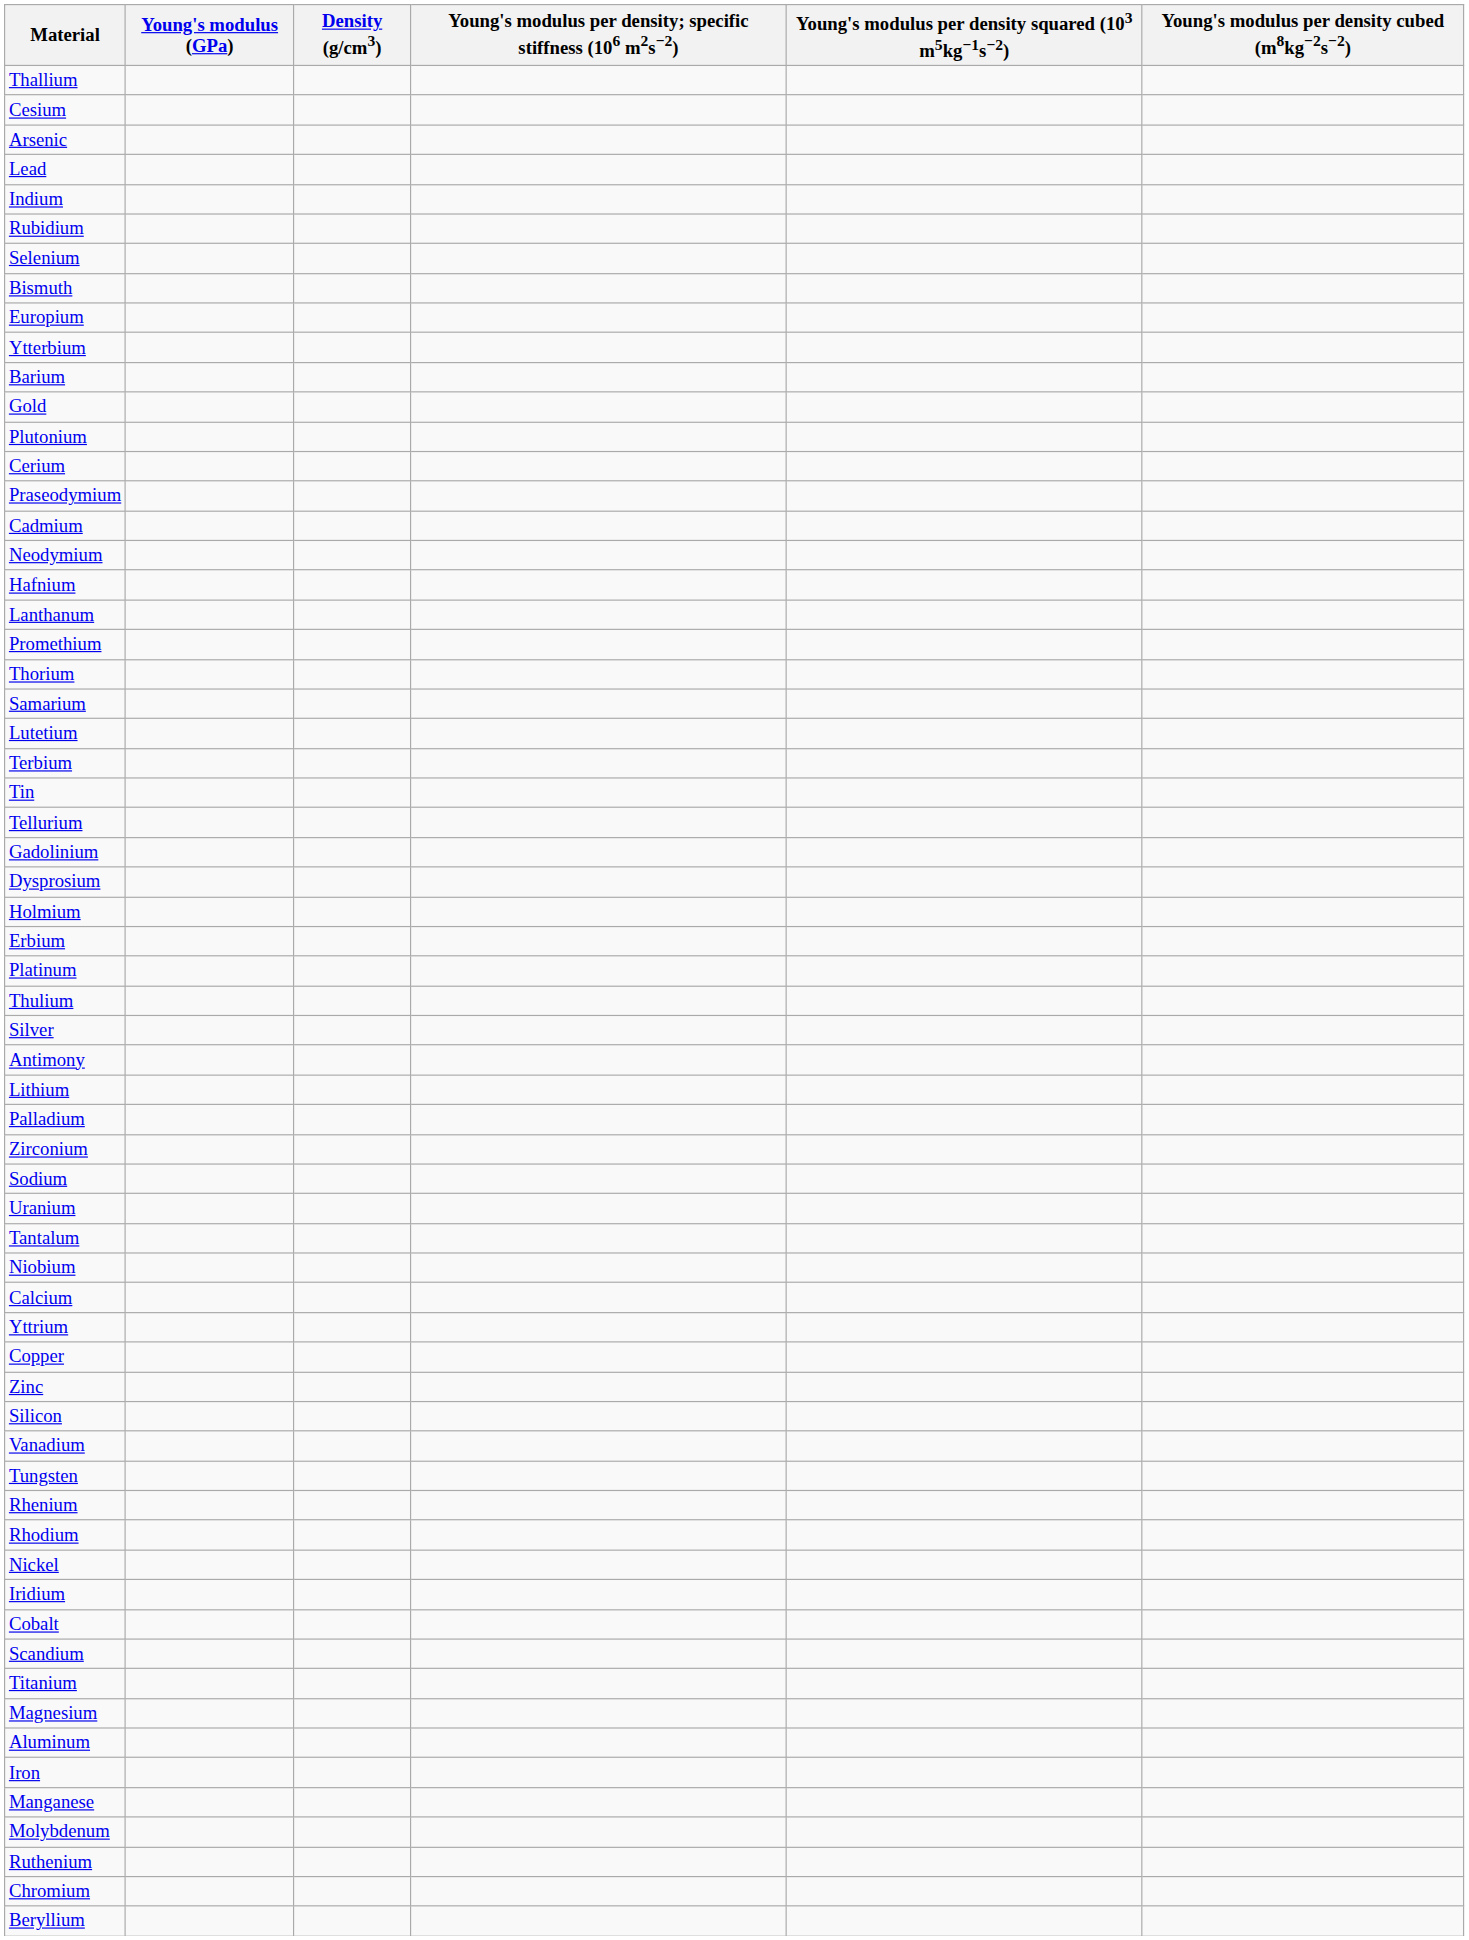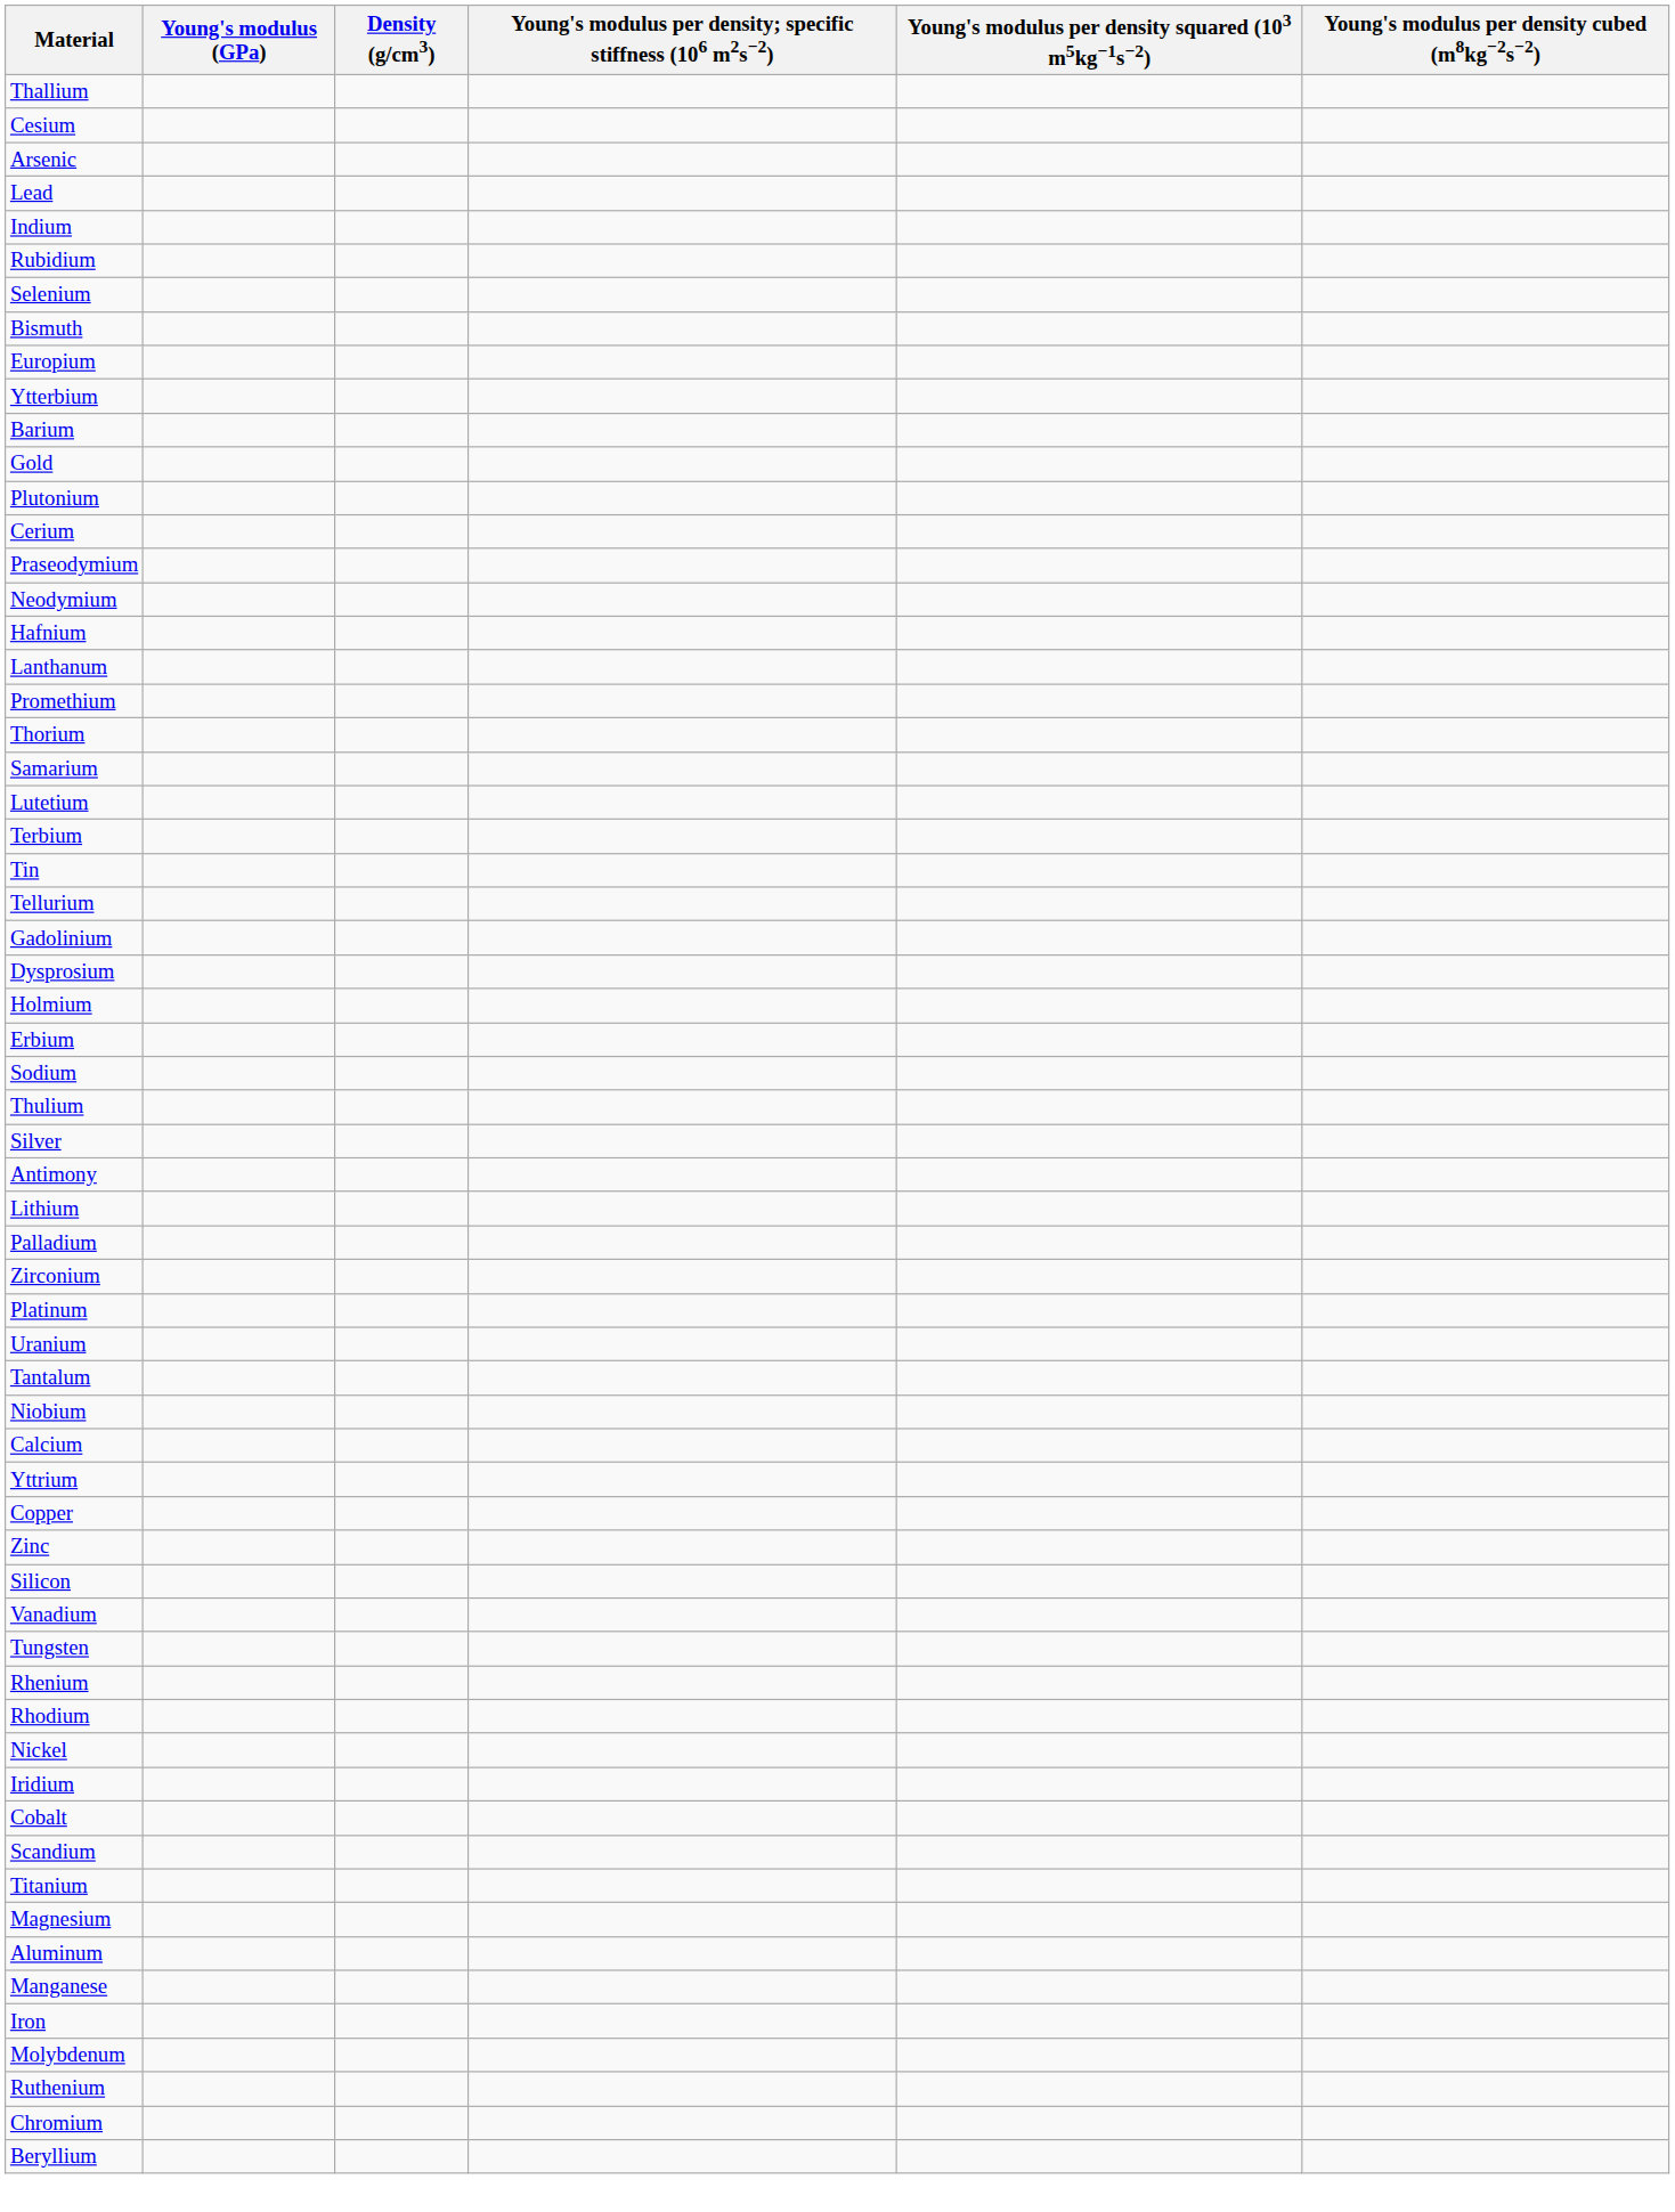 <table class="wikitable sortable" style="text-align:center;">
 <tr>
 <th>Material</th>
 <th><a href='#'>Young's modulus</a> (<a href='#'>GPa</a>)</th>
 <th><a href='#'>Density</a> (g/cm<sup>3</sup>)</th>
 <th>Young's modulus per density; specific stiffness (10<sup>6</sup> m<sup>2</sup>s<sup>−2</sup>)</th>
 <th>Young's modulus per density squared (10<sup>3</sup> m<sup>5</sup>kg<sup>−1</sup>s<sup>−2</sup>)</th>
 <th>Young's modulus per density cubed (m<sup>8</sup>kg<sup>−2</sup>s<sup>−2</sup>)</th>
 </tr>
 <tr>
 <td style="text-align:left;"><a href='#'>Thallium</a></td>
 <td></td>
 <td></td>
 <td></td>
 <td></td>
 <td></td>
 </tr>
 <tr>
 <td style="text-align:left;"><a href='#'>Cesium</a></td>
 <td></td>
 <td></td>
 <td></td>
 <td></td>
 <td></td>
 </tr>
 <tr>
 <td style="text-align:left;"><a href='#'>Arsenic</a></td>
 <td></td>
 <td></td>
 <td></td>
 <td></td>
 <td></td>
 </tr>
 <tr>
 <td style="text-align:left;"><a href='#'>Lead</a></td>
 <td></td>
 <td></td>
 <td></td>
 <td></td>
 <td></td>
 </tr>
 <tr>
 <td style="text-align:left;"><a href='#'>Indium</a></td>
 <td></td>
 <td></td>
 <td></td>
 <td></td>
 <td></td>
 </tr>
 <tr>
 <td style="text-align:left;"><a href='#'>Rubidium</a></td>
 <td></td>
 <td></td>
 <td></td>
 <td></td>
 <td></td>
 </tr>
 <tr>
 <td style="text-align:left;"><a href='#'>Selenium</a></td>
 <td></td>
 <td></td>
 <td></td>
 <td></td>
 <td></td>
 </tr>
 <tr>
 <td style="text-align:left;"><a href='#'>Bismuth</a></td>
 <td></td>
 <td></td>
 <td></td>
 <td></td>
 <td></td>
 </tr>
 <tr>
 <td style="text-align:left;"><a href='#'>Europium</a></td>
 <td></td>
 <td></td>
 <td></td>
 <td></td>
 <td></td>
 </tr>
 <tr>
 <td style="text-align:left;"><a href='#'>Ytterbium</a></td>
 <td></td>
 <td></td>
 <td></td>
 <td></td>
 <td></td>
 </tr>
 <tr>
 <td style="text-align:left;"><a href='#'>Barium</a></td>
 <td></td>
 <td></td>
 <td></td>
 <td></td>
 <td></td>
 </tr>
 <tr>
 <td style="text-align:left;"><a href='#'>Gold</a></td>
 <td></td>
 <td></td>
 <td></td>
 <td></td>
 <td></td>
 </tr>
 <tr>
 <td style="text-align:left;"><a href='#'>Plutonium</a></td>
 <td></td>
 <td></td>
 <td></td>
 <td></td>
 <td></td>
 </tr>
 <tr>
 <td style="text-align:left;"><a href='#'>Cerium</a></td>
 <td></td>
 <td></td>
 <td></td>
 <td></td>
 <td></td>
 </tr>
 <tr>
 <td style="text-align:left;"><a href='#'>Praseodymium</a></td>
 <td></td>
 <td></td>
 <td></td>
 <td></td>
 <td></td>
 </tr>
 <tr>
-<td style="text-align:left;"><a href='#'>Cadmium</a></td>
-<td></td>
-<td></td>
-<td></td>
-<td></td>
-<td></td>
-</tr>
-<tr>
 <td style="text-align:left;"><a href='#'>Neodymium</a></td>
 <td></td>
 <td></td>
 <td></td>
 <td></td>
 <td></td>
 </tr>
 <tr>
 <td style="text-align:left;"><a href='#'>Hafnium</a></td>
 <td></td>
 <td></td>
 <td></td>
 <td></td>
 <td></td>
 </tr>
 <tr>
 <td style="text-align:left;"><a href='#'>Lanthanum</a></td>
 <td></td>
 <td></td>
 <td></td>
 <td></td>
 <td></td>
 </tr>
 <tr>
 <td style="text-align:left;"><a href='#'>Promethium</a></td>
 <td></td>
 <td></td>
 <td></td>
 <td></td>
 <td></td>
 </tr>
 <tr>
 <td style="text-align:left;"><a href='#'>Thorium</a></td>
 <td></td>
 <td></td>
 <td></td>
 <td></td>
 <td></td>
 </tr>
 <tr>
 <td style="text-align:left;"><a href='#'>Samarium</a></td>
 <td></td>
 <td></td>
 <td></td>
 <td></td>
 <td></td>
 </tr>
 <tr>
 <td style="text-align:left;"><a href='#'>Lutetium</a></td>
 <td></td>
 <td></td>
 <td></td>
 <td></td>
 <td></td>
 </tr>
 <tr>
 <td style="text-align:left;"><a href='#'>Terbium</a></td>
 <td></td>
 <td></td>
 <td></td>
 <td></td>
 <td></td>
 </tr>
 <tr>
 <td style="text-align:left;"><a href='#'>Tin</a></td>
 <td></td>
 <td></td>
 <td></td>
 <td></td>
 <td></td>
 </tr>
 <tr>
 <td style="text-align:left;"><a href='#'>Tellurium</a></td>
 <td></td>
 <td></td>
 <td></td>
 <td></td>
 <td></td>
 </tr>
 <tr>
 <td style="text-align:left;"><a href='#'>Gadolinium</a></td>
 <td></td>
 <td></td>
 <td></td>
 <td></td>
 <td></td>
 </tr>
 <tr>
 <td style="text-align:left;"><a href='#'>Dysprosium</a></td>
 <td></td>
 <td></td>
 <td></td>
 <td></td>
 <td></td>
 </tr>
 <tr>
 <td style="text-align:left;"><a href='#'>Holmium</a></td>
 <td></td>
 <td></td>
 <td></td>
 <td></td>
 <td></td>
 </tr>
 <tr>
 <td style="text-align:left;"><a href='#'>Erbium</a></td>
 <td></td>
 <td></td>
 <td></td>
 <td></td>
 <td></td>
 </tr>
 <tr>
-<td style="text-align:left;"><a href='#'>Platinum</a></td>
+<td style="text-align:left;"><a href='#'>Sodium</a></td>
 <td></td>
 <td></td>
 <td></td>
 <td></td>
 <td></td>
 </tr>
 <tr>
 <td style="text-align:left;"><a href='#'>Thulium</a></td>
 <td></td>
 <td></td>
 <td></td>
 <td></td>
 <td></td>
 </tr>
 <tr>
 <td style="text-align:left;"><a href='#'>Silver</a></td>
 <td></td>
 <td></td>
 <td></td>
 <td></td>
 <td></td>
 </tr>
 <tr>
 <td style="text-align:left;"><a href='#'>Antimony</a></td>
 <td></td>
 <td></td>
 <td></td>
 <td></td>
 <td></td>
 </tr>
 <tr>
 <td style="text-align:left;"><a href='#'>Lithium</a></td>
 <td></td>
 <td></td>
 <td></td>
 <td></td>
 <td></td>
 </tr>
 <tr>
 <td style="text-align:left;"><a href='#'>Palladium</a></td>
 <td></td>
 <td></td>
 <td></td>
 <td></td>
 <td></td>
 </tr>
 <tr>
 <td style="text-align:left;"><a href='#'>Zirconium</a></td>
 <td></td>
 <td></td>
 <td></td>
 <td></td>
 <td></td>
 </tr>
 <tr>
-<td style="text-align:left;"><a href='#'>Sodium</a></td>
+<td style="text-align:left;"><a href='#'>Platinum</a></td>
 <td></td>
 <td></td>
 <td></td>
 <td></td>
 <td></td>
 </tr>
 <tr>
 <td style="text-align:left;"><a href='#'>Uranium</a></td>
 <td></td>
 <td></td>
 <td></td>
 <td></td>
 <td></td>
 </tr>
 <tr>
 <td style="text-align:left;"><a href='#'>Tantalum</a></td>
 <td></td>
 <td></td>
 <td></td>
 <td></td>
 <td></td>
 </tr>
 <tr>
 <td style="text-align:left;"><a href='#'>Niobium</a></td>
 <td></td>
 <td></td>
 <td></td>
 <td></td>
 <td></td>
 </tr>
 <tr>
 <td style="text-align:left;"><a href='#'>Calcium</a></td>
 <td></td>
 <td></td>
 <td></td>
 <td></td>
 <td></td>
 </tr>
 <tr>
 <td style="text-align:left;"><a href='#'>Yttrium</a></td>
 <td></td>
 <td></td>
 <td></td>
 <td></td>
 <td></td>
 </tr>
 <tr>
 <td style="text-align:left;"><a href='#'>Copper</a></td>
 <td></td>
 <td></td>
 <td></td>
 <td></td>
 <td></td>
 </tr>
 <tr>
 <td style="text-align:left;"><a href='#'>Zinc</a></td>
 <td></td>
 <td></td>
 <td></td>
 <td></td>
 <td></td>
 </tr>
 <tr>
 <td style="text-align:left;"><a href='#'>Silicon</a></td>
 <td></td>
 <td></td>
 <td></td>
 <td></td>
 <td></td>
 </tr>
 <tr>
 <td style="text-align:left;"><a href='#'>Vanadium</a></td>
 <td></td>
 <td></td>
 <td></td>
 <td></td>
 <td></td>
 </tr>
 <tr>
 <td style="text-align:left;"><a href='#'>Tungsten</a></td>
 <td></td>
 <td></td>
 <td></td>
 <td></td>
 <td></td>
 </tr>
 <tr>
 <td style="text-align:left;"><a href='#'>Rhenium</a></td>
 <td></td>
 <td></td>
 <td></td>
 <td></td>
 <td></td>
 </tr>
 <tr>
 <td style="text-align:left;"><a href='#'>Rhodium</a></td>
 <td></td>
 <td></td>
 <td></td>
 <td></td>
 <td></td>
 </tr>
 <tr>
 <td style="text-align:left;"><a href='#'>Nickel</a></td>
 <td></td>
 <td></td>
 <td></td>
 <td></td>
 <td></td>
 </tr>
 <tr>
 <td style="text-align:left;"><a href='#'>Iridium</a></td>
 <td></td>
 <td></td>
 <td></td>
 <td></td>
 <td></td>
 </tr>
 <tr>
 <td style="text-align:left;"><a href='#'>Cobalt</a></td>
 <td></td>
 <td></td>
 <td></td>
 <td></td>
 <td></td>
 </tr>
 <tr>
 <td style="text-align:left;"><a href='#'>Scandium</a></td>
 <td></td>
 <td></td>
 <td></td>
 <td></td>
 <td></td>
 </tr>
 <tr>
 <td style="text-align:left;"><a href='#'>Titanium</a></td>
 <td></td>
 <td></td>
 <td></td>
 <td></td>
 <td></td>
 </tr>
 <tr>
 <td style="text-align:left;"><a href='#'>Magnesium</a></td>
 <td></td>
 <td></td>
 <td></td>
 <td></td>
 <td></td>
 </tr>
 <tr>
 <td style="text-align:left;"><a href='#'>Aluminum</a></td>
 <td></td>
 <td></td>
 <td></td>
 <td></td>
 <td></td>
 </tr>
 <tr>
-<td style="text-align:left;"><a href='#'>Iron</a></td>
+<td style="text-align:left;"><a href='#'>Manganese</a></td>
 <td></td>
 <td></td>
 <td></td>
 <td></td>
 <td></td>
 </tr>
 <tr>
-<td style="text-align:left;"><a href='#'>Manganese</a></td>
+<td style="text-align:left;"><a href='#'>Iron</a></td>
 <td></td>
 <td></td>
 <td></td>
 <td></td>
 <td></td>
 </tr>
 <tr>
 <td style="text-align:left;"><a href='#'>Molybdenum</a></td>
 <td></td>
 <td></td>
 <td></td>
 <td></td>
 <td></td>
 </tr>
 <tr>
 <td style="text-align:left;"><a href='#'>Ruthenium</a></td>
 <td></td>
 <td></td>
 <td></td>
 <td></td>
 <td></td>
 </tr>
 <tr>
 <td style="text-align:left;"><a href='#'>Chromium</a></td>
 <td></td>
 <td></td>
 <td></td>
 <td></td>
 <td></td>
 </tr>
 <tr>
 <td style="text-align:left;"><a href='#'>Beryllium</a></td>
 <td></td>
 <td></td>
 <td></td>
 <td></td>
 <td></td>
 </tr>
 </table>
